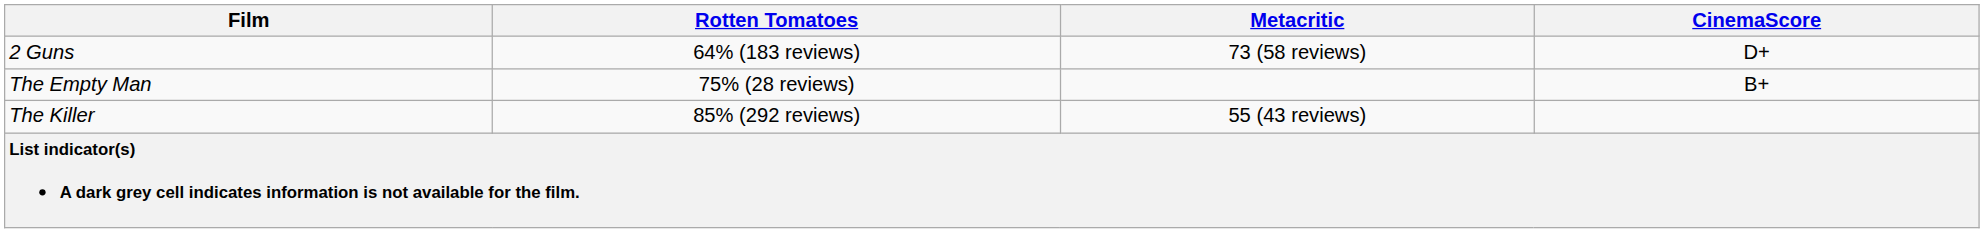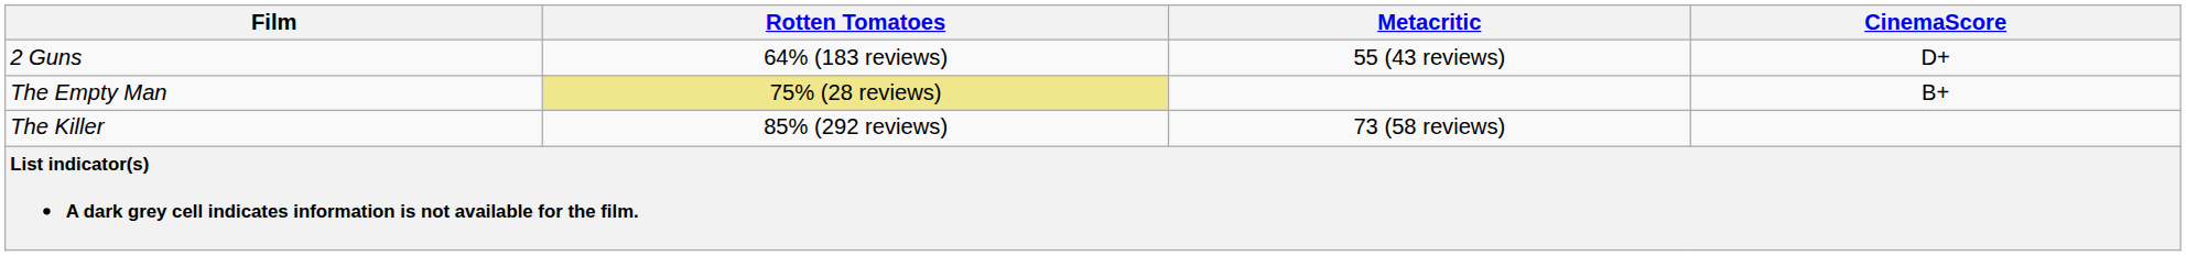 <table class="wikitable sortable"  style="width:99%; text-align:center;">
 <tr>
 <th>Film</th>
 <th><a href='#'>Rotten Tomatoes</a></th>
 <th><a href='#'>Metacritic</a></th>
 <th><a href='#'>CinemaScore</a></th>
 </tr>
 <tr>
 <td style="text-align: left;"><em>2 Guns</em></td>
 <td>64% (183 reviews)</td>
-<td>73 (58 reviews)</td>
+<td>55 (43 reviews)</td>
 <td>D+</td>
 </tr>
 <tr>
 <td style="text-align: left;"><em>The Empty Man</em></td>
-<td>75% (28 reviews)</td>
+<td style="background: khaki;">75% (28 reviews)</td>
 <td></td>
 <td>B+</td>
 </tr>
 <tr>
 <td style="text-align: left;"><em>The Killer</em></td>
 <td>85% (292 reviews)</td>
-<td>55 (43 reviews)</td>
+<td>73 (58 reviews)</td>
 <td></td>
 </tr>
 <tr>
 <th colspan="4" style="text-align: left;"><small><strong>List indicator(s)</strong></small><br><ul><li><small>A dark grey cell indicates information is not available for the film.</small></li></ul></th>
 </tr>
 </table>
